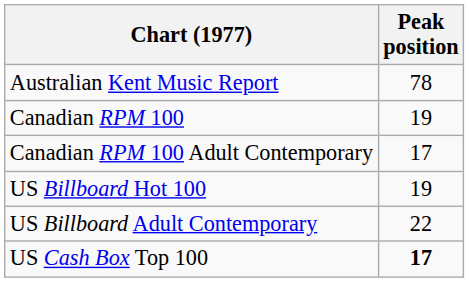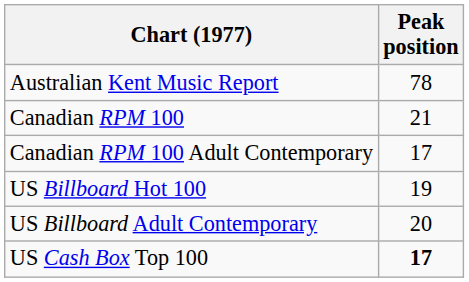 <table class="wikitable sortable">
 <tr>
 <th>Chart (1977)</th>
 <th>Peak<br>position</th>
 </tr>
 <tr>
 <td>Australian <a href='#'>Kent Music Report</a></td>
 <td style="text-align:center;">78</td>
 </tr>
 <tr>
 <td>Canadian <a href='#'><em>RPM</em> 100</a></td>
-<td style="text-align:center;">19</td>
+<td style="text-align:center;">21</td>
 </tr>
 <tr>
 <td>Canadian <a href='#'><em>RPM</em> 100</a> Adult Contemporary</td>
 <td style="text-align:center;">17</td>
 </tr>
 <tr>
 <td>US <a href='#'><em>Billboard</em> Hot 100</a></td>
 <td style="text-align:center;">19</td>
 </tr>
 <tr>
 <td>US <em>Billboard</em> <a href='#'>Adult Contemporary</a></td>
-<td align="center">22</td>
+<td align="center">20</td>
 </tr>
 <tr>
 <td>US <em><a href='#'>Cash Box</a></em> Top 100</td>
 <td style="text-align:center;"><strong>17</strong></td>
 </tr>
 </table>
